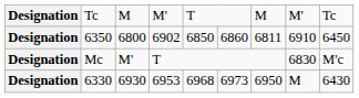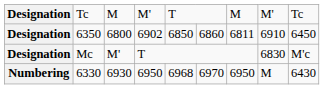 <table class="wikitable">
 <tr>
 <th>Designation</th>
 <td>Tc</td>
 <td>M</td>
 <td>M'</td>
 <td colspan="2">T</td>
 <td>M</td>
 <td>M'</td>
 <td>Tc</td>
 </tr>
 <tr>
 <th>Designation</th>
 <td>6350</td>
 <td>6800</td>
 <td>6902</td>
 <td>6850</td>
 <td>6860</td>
 <td>6811</td>
 <td>6910</td>
 <td>6450</td>
 </tr>
 <tr>
 <th>Designation</th>
 <td>Mc</td>
 <td>M'</td>
 <td colspan="4">T</td>
 <td>6830</td>
 <td>M'c</td>
 </tr>
 <tr>
-<th>Designation</th>
+<th>Numbering</th>
 <td>6330</td>
 <td>6930</td>
-<td>6953</td>
+<td>6950</td>
 <td>6968</td>
-<td>6973</td>
+<td>6970</td>
 <td>6950</td>
 <td>M</td>
 <td>6430</td>
 </tr>
 </table>
